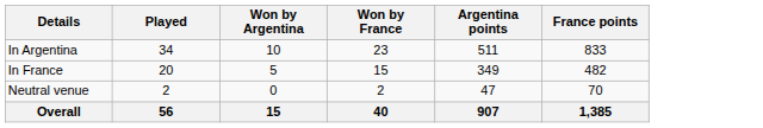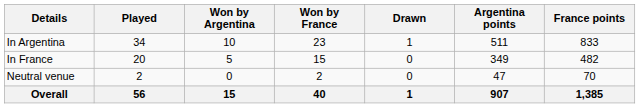 <table class="wikitable sortable">
 <tr>
 <th width="125">Details</th>
 <th width="125">Played</th>
 <th width="125">Won by<br>Argentina</th>
 <th width="125">Won by<br>France</th>
+<th width="125">Drawn</th>
 <th width="125">Argentina points</th>
 <th width="125">France points</th>
 </tr>
 <tr>
 <td>In Argentina</td>
 <td align=center>34</td>
 <td align=center>10</td>
 <td align=center>23</td>
+<td align=center>1</td>
 <td align=center>511</td>
 <td align=center>833</td>
 </tr>
 <tr>
 <td>In France</td>
 <td align=center>20</td>
 <td align=center>5</td>
 <td align=center>15</td>
+<td align=center>0</td>
 <td align=center>349</td>
 <td align=center>482</td>
 </tr>
 <tr>
 <td>Neutral venue</td>
 <td align=center>2</td>
 <td align=center>0</td>
 <td align=center>2</td>
+<td align=center>0</td>
 <td align=center>47</td>
 <td align=center>70</td>
 </tr>
 <tr>
 <th align=center>Overall</th>
 <th align=center>56</th>
 <th align=center>15</th>
 <th align=center>40</th>
+<th align=center>1</th>
 <th align=center>907</th>
 <th align=center>1,385</th>
 </tr>
 </table>
